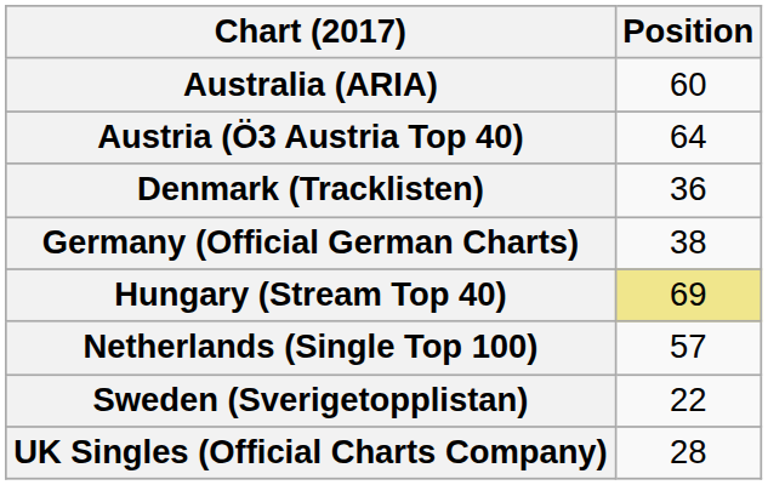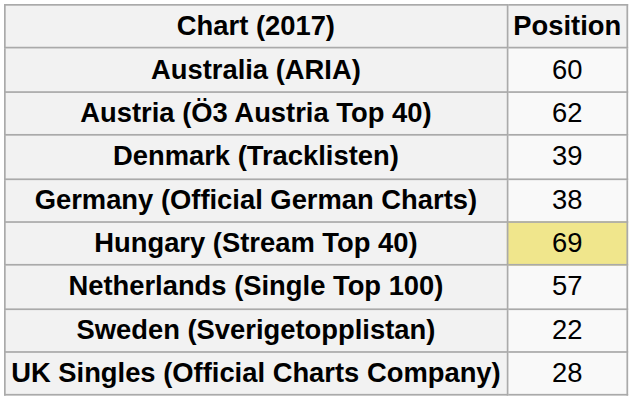 <table class="wikitable plainrowheaders sortable" style="text-align:center">
 <tr>
 <th scope="col">Chart (2017)</th>
 <th scope="col">Position</th>
 </tr>
 <tr>
 <th scope="row">Australia (ARIA)</th>
 <td>60</td>
 </tr>
 <tr>
 <th scope="row">Austria (Ö3 Austria Top 40)</th>
-<td>64</td>
+<td>62</td>
 </tr>
 <tr>
 <th scope="row">Denmark (Tracklisten)</th>
-<td>36</td>
+<td>39</td>
 </tr>
 <tr>
 <th scope="row">Germany (Official German Charts)</th>
 <td>38</td>
 </tr>
 <tr>
 <th scope="row">Hungary (Stream Top 40)</th>
 <td style="background: khaki;">69</td>
 </tr>
 <tr>
 <th scope="row">Netherlands (Single Top 100)</th>
 <td>57</td>
 </tr>
 <tr>
 <th scope="row">Sweden (Sverigetopplistan)</th>
 <td>22</td>
 </tr>
 <tr>
 <th scope="row">UK Singles (Official Charts Company)</th>
 <td>28</td>
 </tr>
 </table>
